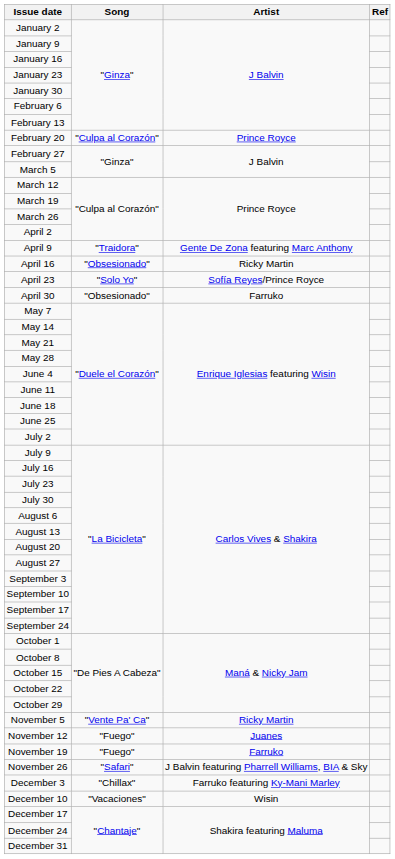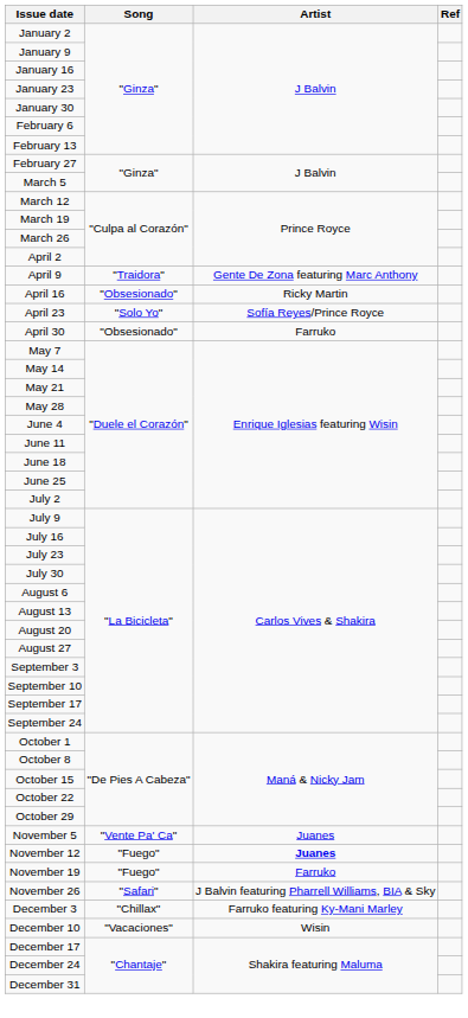 <table class="wikitable" style="text-align: center;">
 <tr>
 <th>Issue date</th>
 <th>Song</th>
 <th>Artist</th>
 <th>Ref</th>
 </tr>
 <tr>
 <td>January 2</td>
 <td style="text-align: center;" rowspan="7">"<a href='#'>Ginza</a>"</td>
 <td style="text-align: center;" rowspan="7"><a href='#'>J Balvin</a></td>
 <td style="text-align: center;"></td>
 </tr>
 <tr>
 <td>January 9</td>
 <td style="text-align: center;"></td>
 </tr>
 <tr>
 <td>January 16</td>
 <td style="text-align: center;"></td>
 </tr>
 <tr>
 <td>January 23</td>
 <td style="text-align: center;"></td>
 </tr>
 <tr>
 <td>January 30</td>
 <td style="text-align: center;"></td>
 </tr>
 <tr>
 <td>February 6</td>
 <td style="text-align: center;"></td>
 </tr>
 <tr>
 <td>February 13</td>
-<td style="text-align: center;"></td>
-</tr>
-<tr>
-<td>February 20</td>
-<td style="text-align: center;">"<a href='#'>Culpa al Corazón</a>"</td>
-<td style="text-align: center;"><a href='#'>Prince Royce</a></td>
 <td style="text-align: center;"></td>
 </tr>
 <tr>
 <td>February 27</td>
 <td style="text-align: center;" rowspan="2">"Ginza"</td>
 <td style="text-align: center;" rowspan="2">J Balvin</td>
 <td style="text-align: center;"></td>
 </tr>
 <tr>
 <td>March 5</td>
 <td style="text-align: center;"></td>
 </tr>
 <tr>
 <td>March 12</td>
 <td style="text-align: center;" rowspan="4">"Culpa al Corazón"</td>
 <td style="text-align: center;" rowspan="4">Prince Royce</td>
 <td style="text-align: center;"></td>
 </tr>
 <tr>
 <td>March 19</td>
 <td style="text-align: center;"></td>
 </tr>
 <tr>
 <td>March 26</td>
 <td style="text-align: center;"></td>
 </tr>
 <tr>
 <td>April 2</td>
 <td style="text-align: center;"></td>
 </tr>
 <tr>
 <td>April 9</td>
 <td style="text-align: center;">"<a href='#'>Traidora</a>"</td>
 <td style="text-align: center;"><a href='#'>Gente De Zona</a> featuring <a href='#'>Marc Anthony</a></td>
 <td style="text-align: center;"></td>
 </tr>
 <tr>
 <td>April 16</td>
 <td style="text-align: center;">"<a href='#'>Obsesionado</a>"</td>
 <td style="text-align: center;">Ricky Martin</td>
 <td style="text-align: center;"></td>
 </tr>
 <tr>
 <td>April 23</td>
 <td style="text-align: center;">"<a href='#'>Solo Yo</a>"</td>
 <td style="text-align: center;"><a href='#'>Sofía Reyes</a>/Prince Royce</td>
 <td style="text-align: center;"></td>
 </tr>
 <tr>
 <td>April 30</td>
 <td style="text-align: center;">"Obsesionado"</td>
 <td style="text-align: center;">Farruko</td>
 <td style="text-align: center;"></td>
 </tr>
 <tr>
 <td>May 7</td>
 <td style="text-align: center;" rowspan="9">"<a href='#'>Duele el Corazón</a>"</td>
 <td style="text-align: center;" rowspan="9"><a href='#'>Enrique Iglesias</a> featuring <a href='#'>Wisin</a></td>
 <td style="text-align: center;"></td>
 </tr>
 <tr>
 <td>May 14</td>
 <td style="text-align: center;"></td>
 </tr>
 <tr>
 <td>May 21</td>
 <td style="text-align: center;"></td>
 </tr>
 <tr>
 <td>May 28</td>
 <td style="text-align: center;"></td>
 </tr>
 <tr>
 <td>June 4</td>
 <td style="text-align: center;"></td>
 </tr>
 <tr>
 <td>June 11</td>
 <td style="text-align: center;"></td>
 </tr>
 <tr>
 <td>June 18</td>
 <td style="text-align: center;"></td>
 </tr>
 <tr>
 <td>June 25</td>
 <td style="text-align: center;"></td>
 </tr>
 <tr>
 <td>July 2</td>
 <td style="text-align: center;"></td>
 </tr>
 <tr>
 <td>July 9</td>
 <td style="text-align: center;" rowspan="12">"<a href='#'>La Bicicleta</a>"</td>
 <td style="text-align: center;" rowspan="12"><a href='#'>Carlos Vives</a> & <a href='#'>Shakira</a></td>
 <td style="text-align: center;"></td>
 </tr>
 <tr>
 <td>July 16</td>
 <td style="text-align: center;"></td>
 </tr>
 <tr>
 <td>July 23</td>
 <td style="text-align: center;"></td>
 </tr>
 <tr>
 <td>July 30</td>
 <td style="text-align: center;"></td>
 </tr>
 <tr>
 <td>August 6</td>
 <td style="text-align: center;"></td>
 </tr>
 <tr>
 <td>August 13</td>
 <td style="text-align: center;"></td>
 </tr>
 <tr>
 <td>August 20</td>
 <td style="text-align: center;"></td>
 </tr>
 <tr>
 <td>August 27</td>
 <td style="text-align: center;"></td>
 </tr>
 <tr>
 <td>September 3</td>
 <td style="text-align: center;"></td>
 </tr>
 <tr>
 <td>September 10</td>
 <td style="text-align: center;"></td>
 </tr>
 <tr>
 <td>September 17</td>
 <td style="text-align: center;"></td>
 </tr>
 <tr>
 <td>September 24</td>
 <td style="text-align: center;"></td>
 </tr>
 <tr>
 <td>October 1</td>
 <td style="text-align: center;" rowspan="5">"De Pies A Cabeza"</td>
 <td style="text-align: center;" rowspan="5"><a href='#'>Maná</a> & <a href='#'>Nicky Jam</a></td>
 <td style="text-align: center;"></td>
 </tr>
 <tr>
 <td>October 8</td>
 <td style="text-align: center;"></td>
 </tr>
 <tr>
 <td>October 15</td>
 <td style="text-align: center;"></td>
 </tr>
 <tr>
 <td>October 22</td>
 <td style="text-align: center;"></td>
 </tr>
 <tr>
 <td>October 29</td>
 <td style="text-align: center;"></td>
 </tr>
 <tr>
 <td>November 5</td>
 <td style="text-align: center;">"<a href='#'>Vente Pa' Ca</a>"</td>
-<td style="text-align: center;"><a href='#'>Ricky Martin</a></td>
+<td style="text-align: center;"><a href='#'>Juanes</a></td>
 <td style="text-align: center;"></td>
 </tr>
 <tr>
 <td>November 12</td>
 <td style="text-align: center;">"Fuego"</td>
-<td style="text-align: center;"><a href='#'>Juanes</a></td>
+<td style="text-align: center;"><strong><a href='#'>Juanes</a></strong></td>
 <td style="text-align: center;"></td>
 </tr>
 <tr>
 <td>November 19</td>
 <td style="text-align: center;">"Fuego"</td>
 <td style="text-align: center;"><a href='#'>Farruko</a></td>
 <td style="text-align: center;"></td>
 </tr>
 <tr>
 <td>November 26</td>
 <td style="text-align: center;">"<a href='#'>Safari</a>"</td>
 <td style="text-align: center;">J Balvin featuring <a href='#'>Pharrell Williams</a>, <a href='#'>BIA</a> & Sky</td>
 <td style="text-align: center;"></td>
 </tr>
 <tr>
 <td>December 3</td>
 <td style="text-align: center;">"Chillax"</td>
 <td style="text-align: center;">Farruko featuring <a href='#'>Ky-Mani Marley</a></td>
 <td style="text-align: center;"></td>
 </tr>
 <tr>
 <td>December 10</td>
 <td style="text-align: center;">"Vacaciones"</td>
 <td style="text-align: center;">Wisin</td>
 <td style="text-align: center;"></td>
 </tr>
 <tr>
 <td>December 17</td>
 <td style="text-align: center;" rowspan="3">"<a href='#'>Chantaje</a>"</td>
 <td style="text-align: center;" rowspan="3">Shakira featuring <a href='#'>Maluma</a></td>
 <td style="text-align: center;"></td>
 </tr>
 <tr>
 <td>December 24</td>
 <td style="text-align: center;"></td>
 </tr>
 <tr>
 <td>December 31</td>
 <td style="text-align: center;"></td>
 </tr>
 </table>
